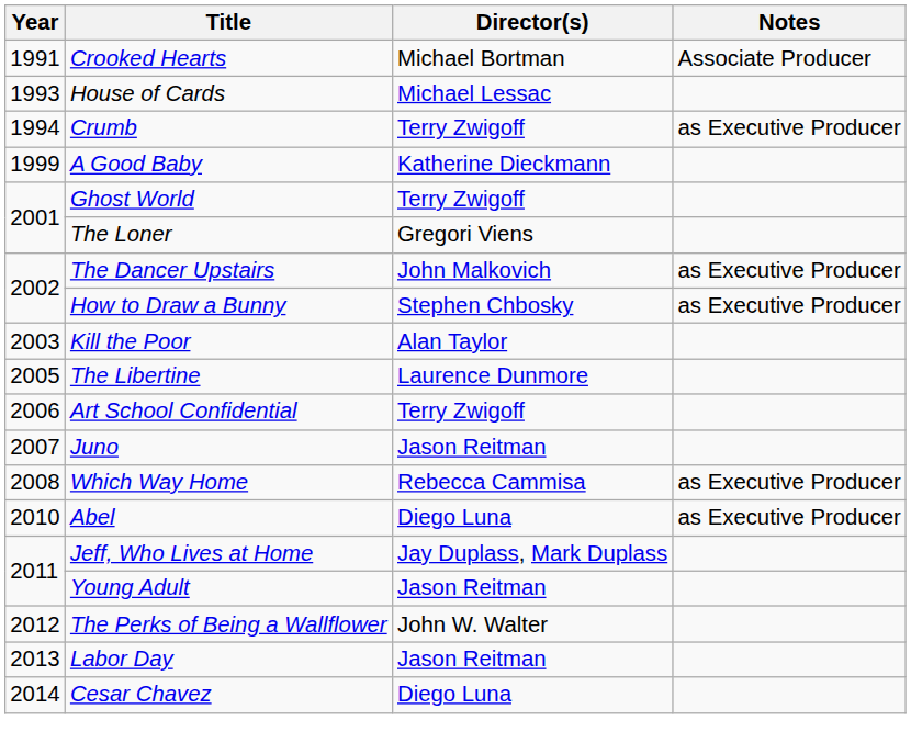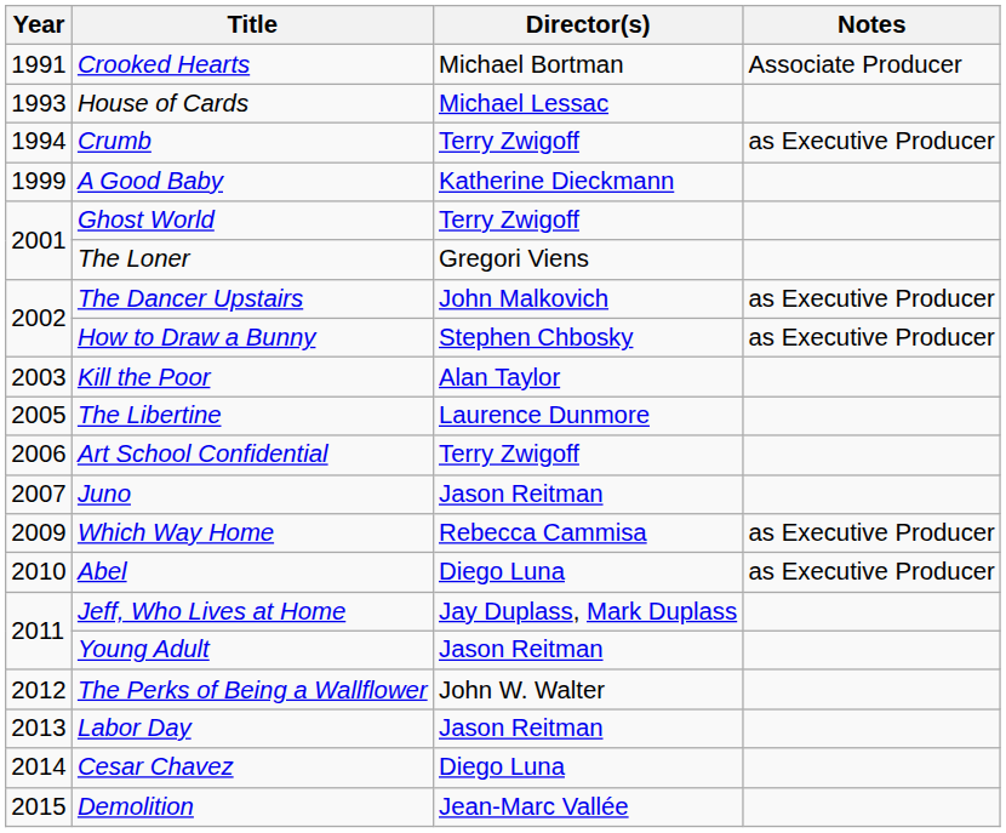 <table class="wikitable">
 <tr>
 <th>Year</th>
 <th>Title</th>
 <th>Director(s)</th>
 <th>Notes</th>
 </tr>
 <tr>
 <td>1991</td>
 <td><em><a href='#'>Crooked Hearts</a></em></td>
 <td>Michael Bortman</td>
 <td>Associate Producer</td>
 </tr>
 <tr>
 <td>1993</td>
 <td><em>House of Cards</em></td>
 <td><a href='#'>Michael Lessac</a></td>
 <td></td>
 </tr>
 <tr>
 <td>1994</td>
 <td><em><a href='#'>Crumb</a></em></td>
 <td><a href='#'>Terry Zwigoff</a></td>
 <td>as Executive Producer</td>
 </tr>
 <tr>
 <td>1999</td>
 <td><em><a href='#'>A Good Baby</a></em></td>
 <td><a href='#'>Katherine Dieckmann</a></td>
 <td></td>
 </tr>
 <tr>
 <td rowspan="2">2001</td>
 <td><em><a href='#'>Ghost World</a></em></td>
 <td><a href='#'>Terry Zwigoff</a></td>
 <td></td>
 </tr>
 <tr>
 <td><em>The Loner</em></td>
 <td>Gregori Viens</td>
 <td></td>
 </tr>
 <tr>
 <td rowspan="2">2002</td>
 <td><em><a href='#'>The Dancer Upstairs</a></em></td>
 <td><a href='#'>John Malkovich</a></td>
 <td>as Executive Producer</td>
 </tr>
 <tr>
 <td><em><a href='#'>How to Draw a Bunny</a></em></td>
 <td><a href='#'>Stephen Chbosky</a></td>
 <td>as Executive Producer</td>
 </tr>
 <tr>
 <td>2003</td>
 <td><em><a href='#'>Kill the Poor</a></em></td>
 <td><a href='#'>Alan Taylor</a></td>
 <td></td>
 </tr>
 <tr>
 <td>2005</td>
 <td><em><a href='#'>The Libertine</a></em></td>
 <td><a href='#'>Laurence Dunmore</a></td>
 <td></td>
 </tr>
 <tr>
 <td>2006</td>
 <td><em><a href='#'>Art School Confidential</a></em></td>
 <td><a href='#'>Terry Zwigoff</a></td>
 <td></td>
 </tr>
 <tr>
 <td>2007</td>
 <td><em><a href='#'>Juno</a></em></td>
 <td><a href='#'>Jason Reitman</a></td>
 <td></td>
 </tr>
 <tr>
-<td>2008</td>
+<td>2009</td>
 <td><em><a href='#'>Which Way Home</a></em></td>
 <td><a href='#'>Rebecca Cammisa</a></td>
 <td>as Executive Producer</td>
 </tr>
 <tr>
 <td>2010</td>
 <td><em><a href='#'>Abel</a></em></td>
 <td><a href='#'>Diego Luna</a></td>
 <td>as Executive Producer</td>
 </tr>
 <tr>
 <td rowspan="2">2011</td>
 <td><em><a href='#'>Jeff, Who Lives at Home</a></em></td>
 <td><a href='#'>Jay Duplass</a>, <a href='#'>Mark Duplass</a></td>
 <td></td>
 </tr>
 <tr>
 <td><em><a href='#'>Young Adult</a></em></td>
 <td><a href='#'>Jason Reitman</a></td>
 <td></td>
 </tr>
 <tr>
 <td>2012</td>
 <td><em><a href='#'>The Perks of Being a Wallflower</a></em></td>
 <td>John W. Walter</td>
 <td></td>
 </tr>
 <tr>
 <td>2013</td>
 <td><em><a href='#'>Labor Day</a></em></td>
 <td><a href='#'>Jason Reitman</a></td>
 <td></td>
 </tr>
 <tr>
 <td>2014</td>
 <td><em><a href='#'>Cesar Chavez</a></em></td>
 <td><a href='#'>Diego Luna</a></td>
 <td></td>
 </tr>
+<tr>
+<td>2015</td>
+<td><em><a href='#'>Demolition</a></em></td>
+<td><a href='#'>Jean-Marc Vallée</a></td>
+<td></td>
+</tr>
 </table>
